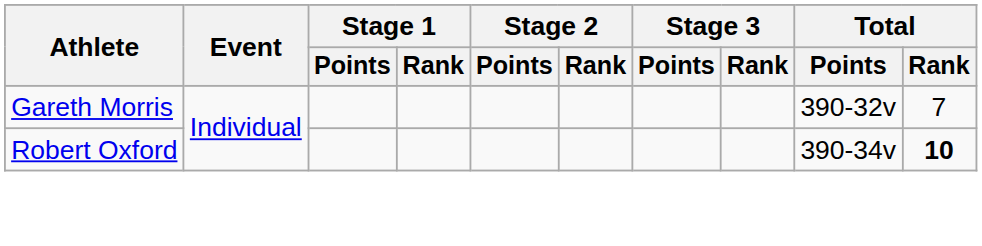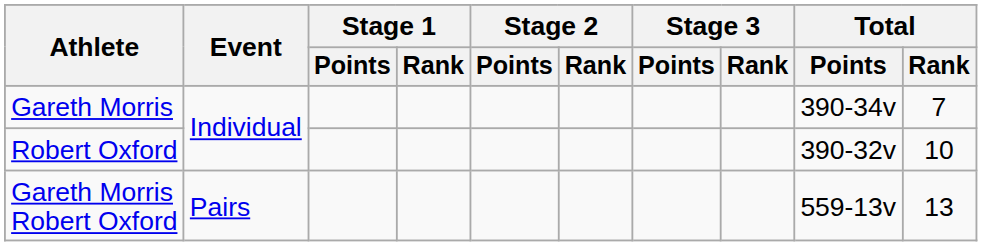 <table class="wikitable" style="font-size:90%;">
 <tr>
 <th rowspan=2>Athlete</th>
 <th rowspan=2>Event</th>
 <th colspan=2>Stage 1</th>
 <th colspan=2>Stage 2</th>
 <th colspan=2>Stage 3</th>
 <th colspan=2>Total</th>
 </tr>
 <tr style="font-size:95%">
 <th>Points</th>
 <th>Rank</th>
 <th>Points</th>
 <th>Rank</th>
 <th>Points</th>
 <th>Rank</th>
 <th>Points</th>
 <th>Rank</th>
 </tr>
 <tr align=center>
 <td align=left><a href='#'>Gareth Morris</a></td>
 <td align=left rowspan=2><a href='#'>Individual</a></td>
 <td></td>
 <td></td>
 <td></td>
 <td></td>
 <td></td>
 <td></td>
-<td>390-32v</td>
+<td>390-34v</td>
 <td>7</td>
 </tr>
 <tr align=center>
 <td align=left><a href='#'>Robert Oxford</a></td>
 <td></td>
 <td></td>
 <td></td>
 <td></td>
 <td></td>
 <td></td>
-<td>390-34v</td>
-<td><strong>10</strong></td>
+<td>390-32v</td>
+<td>10</td>
+</tr>
+<tr align=center>
+<td align=left><a href='#'>Gareth Morris</a><br><a href='#'>Robert Oxford</a></td>
+<td align=left><a href='#'>Pairs</a></td>
+<td></td>
+<td></td>
+<td></td>
+<td></td>
+<td></td>
+<td></td>
+<td>559-13v</td>
+<td>13</td>
 </tr>
 </table>
